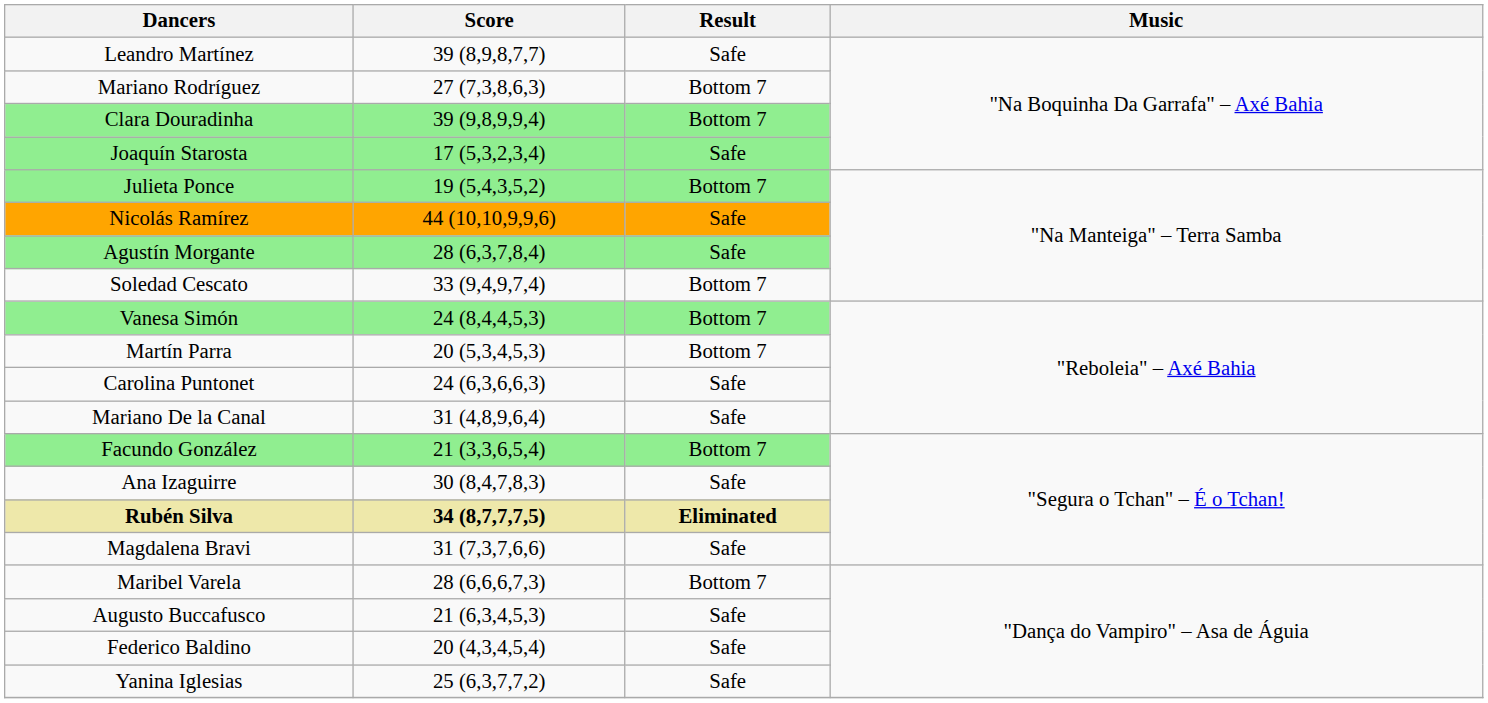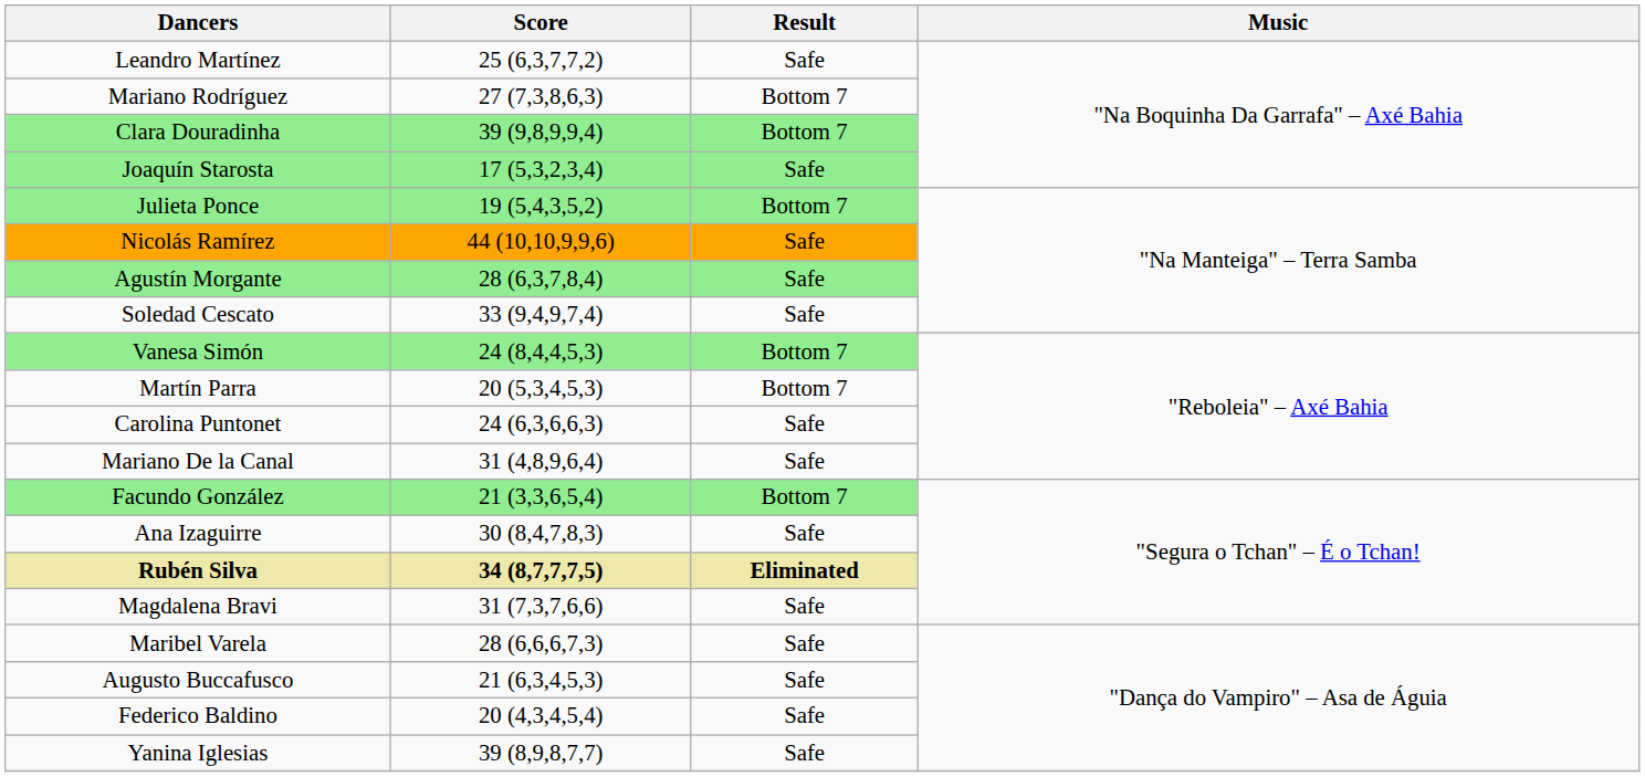 <table class="wikitable" width="90%" style="text-align:center;">
 <tr bgcolor="f2f2f2">
 <td><strong>Dancers</strong></td>
 <td><strong>Score</strong></td>
 <td><strong>Result</strong></td>
 <td><strong>Music</strong></td>
 </tr>
 <tr>
 <td>Leandro Martínez</td>
-<td>39 (8,9,8,7,7)</td>
+<td>25 (6,3,7,7,2)</td>
 <td>Safe</td>
 <td rowspan=4>"Na Boquinha Da Garrafa" – <a href='#'>Axé Bahia</a></td>
 </tr>
 <tr>
 <td>Mariano Rodríguez</td>
 <td>27 (7,3,8,6,3)</td>
 <td>Bottom 7</td>
 </tr>
 <tr bgcolor=lightgreen>
 <td>Clara Douradinha</td>
 <td>39 (9,8,9,9,4)</td>
 <td>Bottom 7</td>
 </tr>
 <tr bgcolor=lightgreen>
 <td>Joaquín Starosta</td>
 <td>17 (5,3,2,3,4)</td>
 <td>Safe</td>
 </tr>
 <tr>
 <td bgcolor=lightgreen>Julieta Ponce</td>
 <td bgcolor=lightgreen>19 (5,4,3,5,2)</td>
 <td bgcolor=lightgreen>Bottom 7</td>
 <td rowspan=4>"Na Manteiga" – Terra Samba</td>
 </tr>
 <tr bgcolor=orange>
 <td>Nicolás Ramírez</td>
 <td>44 (10,10,9,9,6)</td>
 <td>Safe</td>
 </tr>
 <tr bgcolor=lightgreen>
 <td>Agustín Morgante</td>
 <td>28 (6,3,7,8,4)</td>
 <td>Safe</td>
 </tr>
 <tr>
 <td>Soledad Cescato</td>
 <td>33 (9,4,9,7,4)</td>
-<td>Bottom 7</td>
+<td>Safe</td>
 </tr>
 <tr>
 <td bgcolor=lightgreen>Vanesa Simón</td>
 <td bgcolor=lightgreen>24 (8,4,4,5,3)</td>
 <td bgcolor=lightgreen>Bottom 7</td>
 <td rowspan=4>"Reboleia" – <a href='#'>Axé Bahia</a></td>
 </tr>
 <tr>
 <td>Martín Parra</td>
 <td>20 (5,3,4,5,3)</td>
 <td>Bottom 7</td>
 </tr>
 <tr>
 <td>Carolina Puntonet</td>
 <td>24 (6,3,6,6,3)</td>
 <td>Safe</td>
 </tr>
 <tr>
 <td>Mariano De la Canal</td>
 <td>31 (4,8,9,6,4)</td>
 <td>Safe</td>
 </tr>
 <tr>
 <td bgcolor=lightgreen>Facundo González</td>
 <td bgcolor=lightgreen>21 (3,3,6,5,4)</td>
 <td bgcolor=lightgreen>Bottom 7</td>
 <td rowspan=4>"Segura o Tchan" – <a href='#'>É o Tchan!</a></td>
 </tr>
 <tr>
 <td>Ana Izaguirre</td>
 <td>30 (8,4,7,8,3)</td>
 <td>Safe</td>
 </tr>
 <tr bgcolor=palegoldenrod>
 <td><strong>Rubén Silva</strong></td>
 <td><strong>34 (8,7,7,7,5)</strong></td>
 <td><strong>Eliminated</strong></td>
 </tr>
 <tr>
 <td>Magdalena Bravi</td>
 <td>31 (7,3,7,6,6)</td>
 <td>Safe</td>
 </tr>
 <tr>
 <td>Maribel Varela</td>
 <td>28 (6,6,6,7,3)</td>
-<td>Bottom 7</td>
+<td>Safe</td>
 <td rowspan=4>"Dança do Vampiro" – Asa de Águia</td>
 </tr>
 <tr>
 <td>Augusto Buccafusco</td>
 <td>21 (6,3,4,5,3)</td>
 <td>Safe</td>
 </tr>
 <tr>
 <td>Federico Baldino</td>
 <td>20 (4,3,4,5,4)</td>
 <td>Safe</td>
 </tr>
 <tr>
 <td>Yanina Iglesias</td>
-<td>25 (6,3,7,7,2)</td>
+<td>39 (8,9,8,7,7)</td>
 <td>Safe</td>
 </tr>
 <tr>
 </tr>
 </table>
